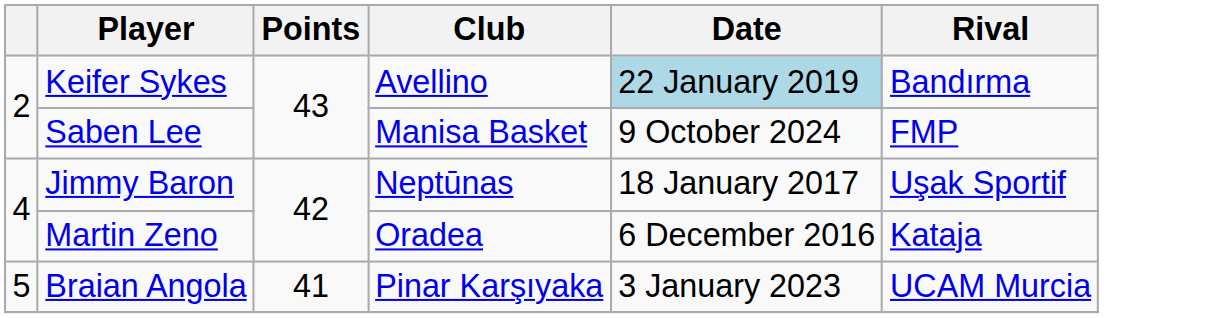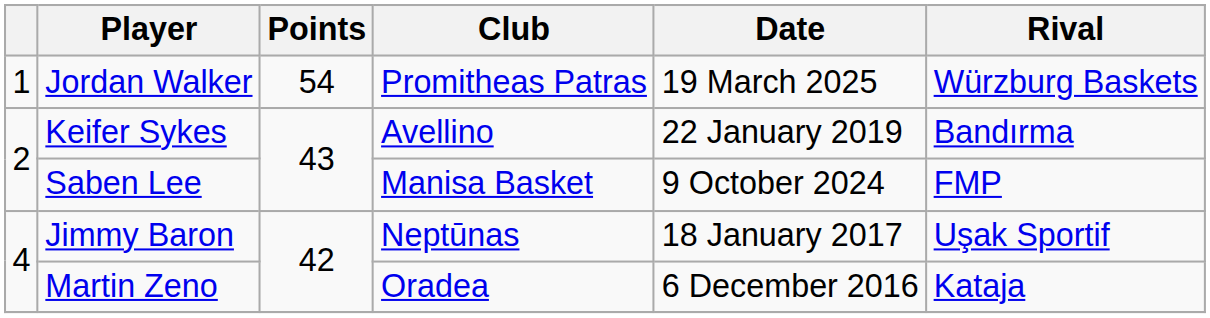 <table class="wikitable">
 <tr>
 <th></th>
 <th>Player</th>
 <th>Points</th>
 <th>Club</th>
 <th>Date</th>
 <th>Rival</th>
 </tr>
 <tr>
+<td align=center>1</td>
+<td> <a href='#'>Jordan Walker</a></td>
+<td align=center>54</td>
+<td> <a href='#'>Promitheas Patras</a></td>
+<td>19 March 2025</td>
+<td> <a href='#'>Würzburg Baskets</a></td>
+</tr>
+<tr>
 <td rowspan=2 align=center>2</td>
 <td> <a href='#'>Keifer Sykes</a></td>
 <td rowspan=2 align=center>43</td>
 <td> <a href='#'>Avellino</a></td>
-<td style="background: lightblue;">22 January 2019</td>
+<td>22 January 2019</td>
 <td> <a href='#'>Bandırma</a></td>
 </tr>
 <tr>
 <td> <a href='#'>Saben Lee</a></td>
 <td> <a href='#'>Manisa Basket</a></td>
 <td>9 October 2024</td>
 <td> <a href='#'>FMP</a></td>
 </tr>
 <tr>
 <td rowspan=2 align=center>4</td>
 <td> <a href='#'>Jimmy Baron</a></td>
 <td rowspan=2 align=center>42</td>
 <td> <a href='#'>Neptūnas</a></td>
 <td>18 January 2017</td>
 <td> <a href='#'>Uşak Sportif</a></td>
 </tr>
 <tr>
 <td> <a href='#'>Martin Zeno</a></td>
 <td> <a href='#'>Oradea</a></td>
 <td>6 December 2016</td>
 <td> <a href='#'>Kataja</a></td>
 </tr>
 <tr>
-<td align=center>5</td>
-<td> <a href='#'>Braian Angola</a></td>
-<td align=center>41</td>
-<td> <a href='#'>Pinar Karşıyaka</a></td>
-<td>3 January 2023</td>
-<td> <a href='#'>UCAM Murcia</a></td>
-</tr>
-<tr>
 </tr>
 </table>
